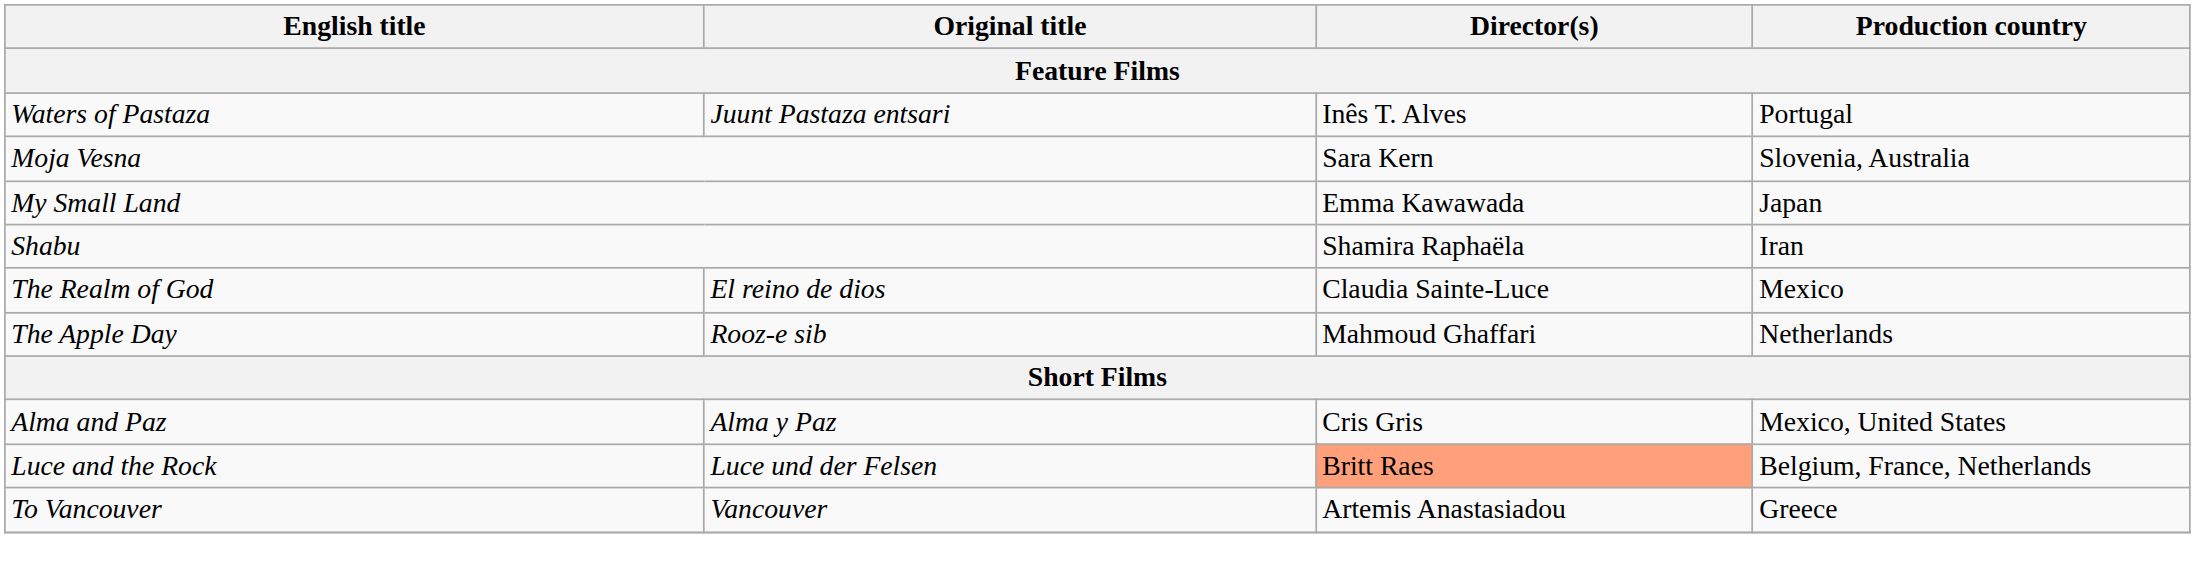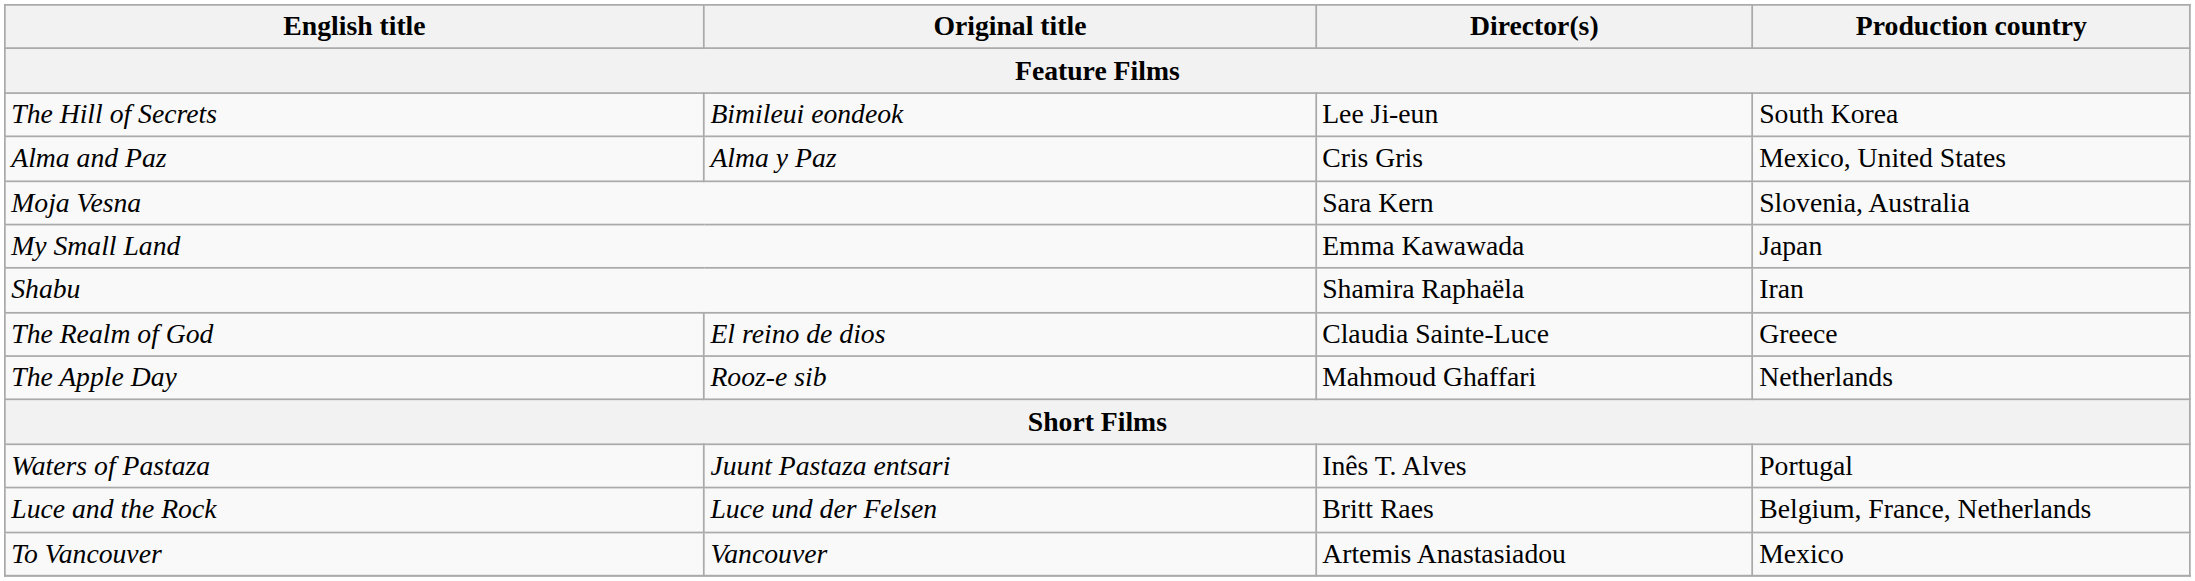 <table class="wikitable" width="100%" cellpadding="5">
 <tr>
 <th scope="col" width="32%">English title</th>
 <th scope="col" width="28%">Original title</th>
 <th scope="col" width="20%">Director(s)</th>
 <th scope="col" width="20%">Production country</th>
 </tr>
 <tr>
 <th colspan="4">Feature Films</th>
 </tr>
 <tr>
-<td><em>Waters of Pastaza</em></td>
-<td><em>Juunt Pastaza entsari</em></td>
-<td>Inês T. Alves</td>
-<td>Portugal</td>
+<td><em>The Hill of Secrets</em></td>
+<td><em>Bimileui eondeok</em></td>
+<td>Lee Ji-eun</td>
+<td>South Korea</td>
+</tr>
+<tr>
+<td><em>Alma and Paz</em></td>
+<td><em>Alma y Paz</em></td>
+<td>Cris Gris</td>
+<td>Mexico, United States</td>
 </tr>
 <tr>
 <td colspan=2><em>Moja Vesna</em></td>
 <td>Sara Kern</td>
 <td>Slovenia, Australia</td>
 </tr>
 <tr>
 <td colspan=2><em>My Small Land</em></td>
 <td>Emma Kawawada</td>
 <td>Japan</td>
 </tr>
 <tr>
 <td colspan=2><em>Shabu</em></td>
 <td>Shamira Raphaëla</td>
 <td>Iran</td>
 </tr>
 <tr>
 <td><em>The Realm of God</em></td>
 <td><em>El reino de dios</em></td>
 <td>Claudia Sainte-Luce</td>
-<td>Mexico</td>
+<td>Greece</td>
 </tr>
 <tr>
 <td><em>The Apple Day</em></td>
 <td><em>Rooz-e sib</em></td>
 <td>Mahmoud Ghaffari</td>
 <td>Netherlands</td>
 </tr>
 <tr>
 <th colspan="4">Short Films</th>
 </tr>
 <tr>
-<td><em>Alma and Paz</em></td>
-<td><em>Alma y Paz</em></td>
-<td>Cris Gris</td>
-<td>Mexico, United States</td>
+<td><em>Waters of Pastaza</em></td>
+<td><em>Juunt Pastaza entsari</em></td>
+<td>Inês T. Alves</td>
+<td>Portugal</td>
 </tr>
 <tr>
 <td><em>Luce and the Rock</em></td>
 <td><em>Luce und der Felsen</em></td>
-<td style="background: lightsalmon;">Britt Raes</td>
+<td>Britt Raes</td>
 <td>Belgium, France, Netherlands</td>
 </tr>
 <tr>
 <td><em>To Vancouver</em></td>
 <td><em>Vancouver</em></td>
 <td>Artemis Anastasiadou</td>
-<td>Greece</td>
+<td>Mexico</td>
 </tr>
 <tr>
 </tr>
 </table>
